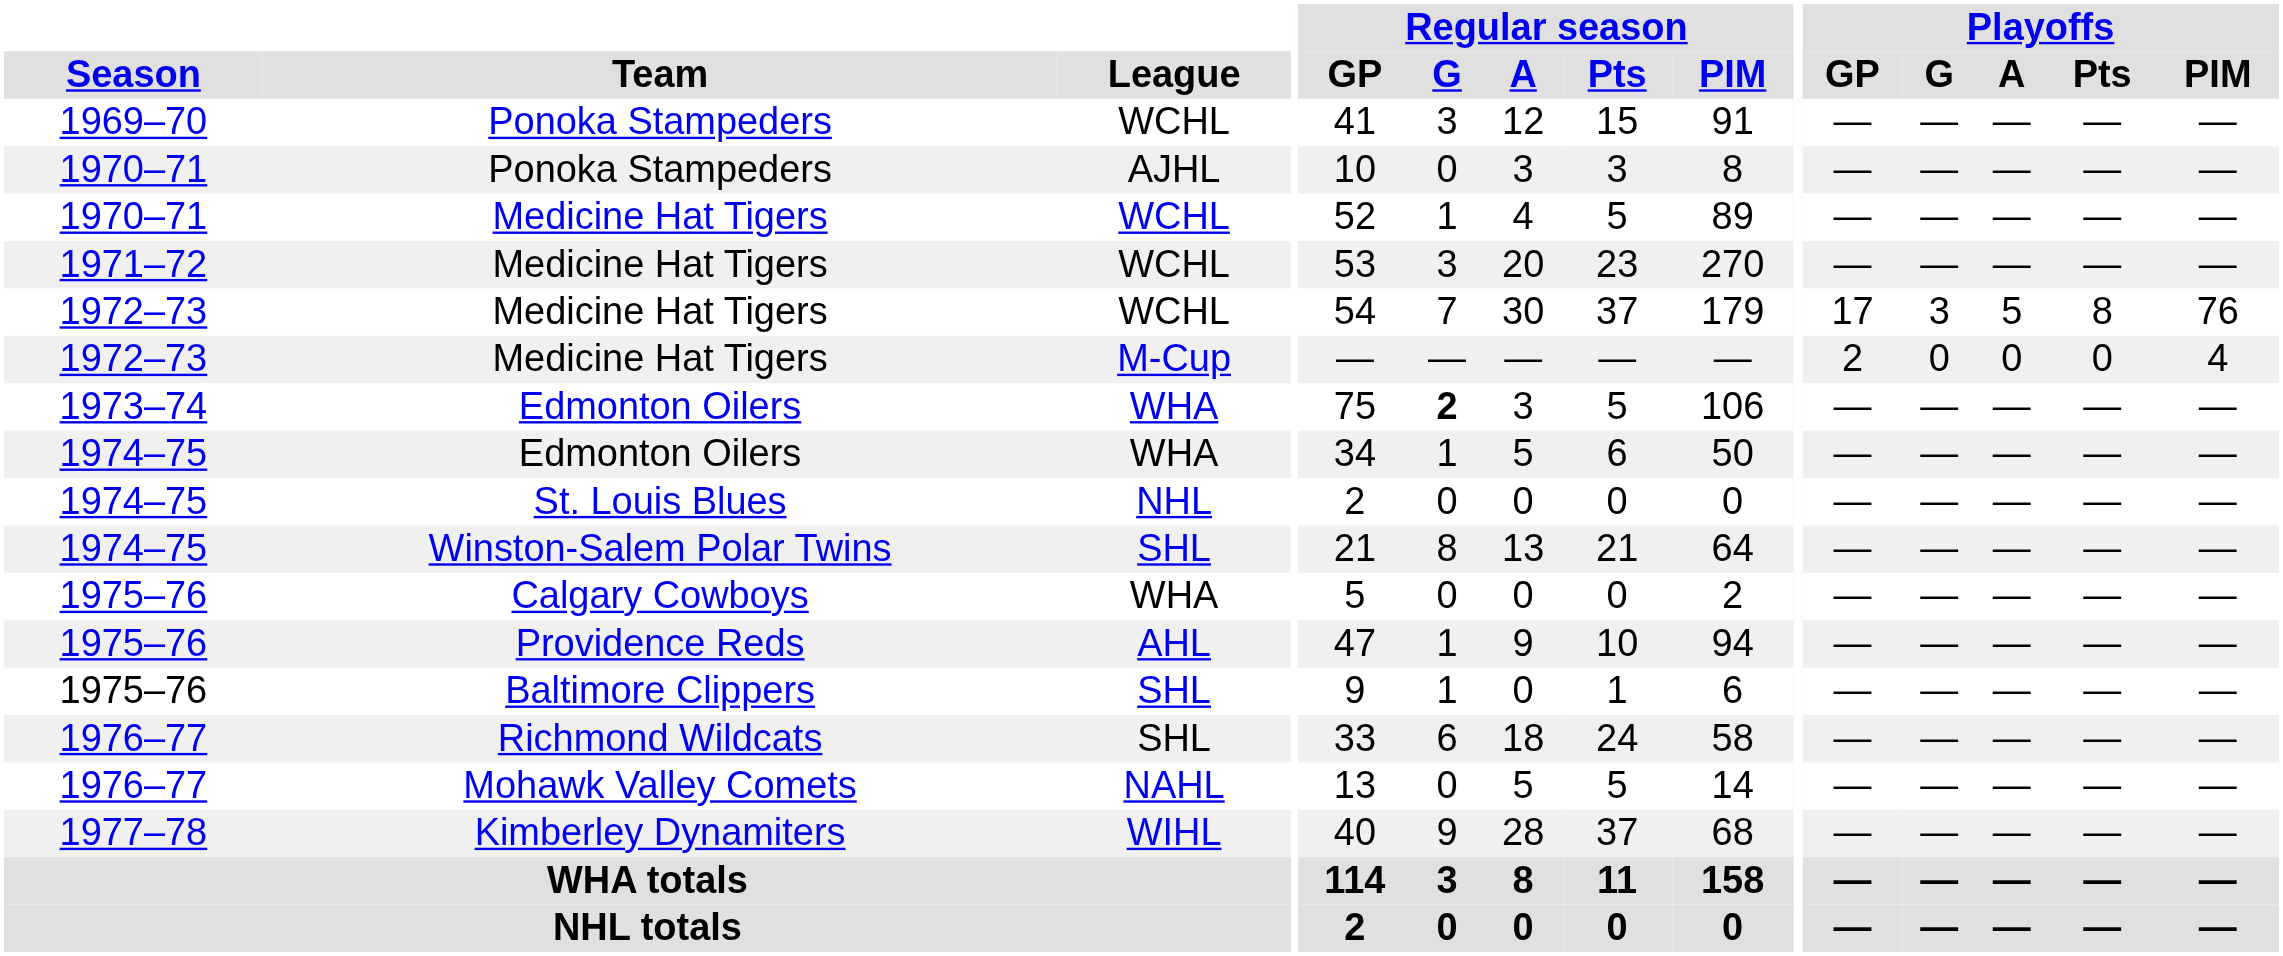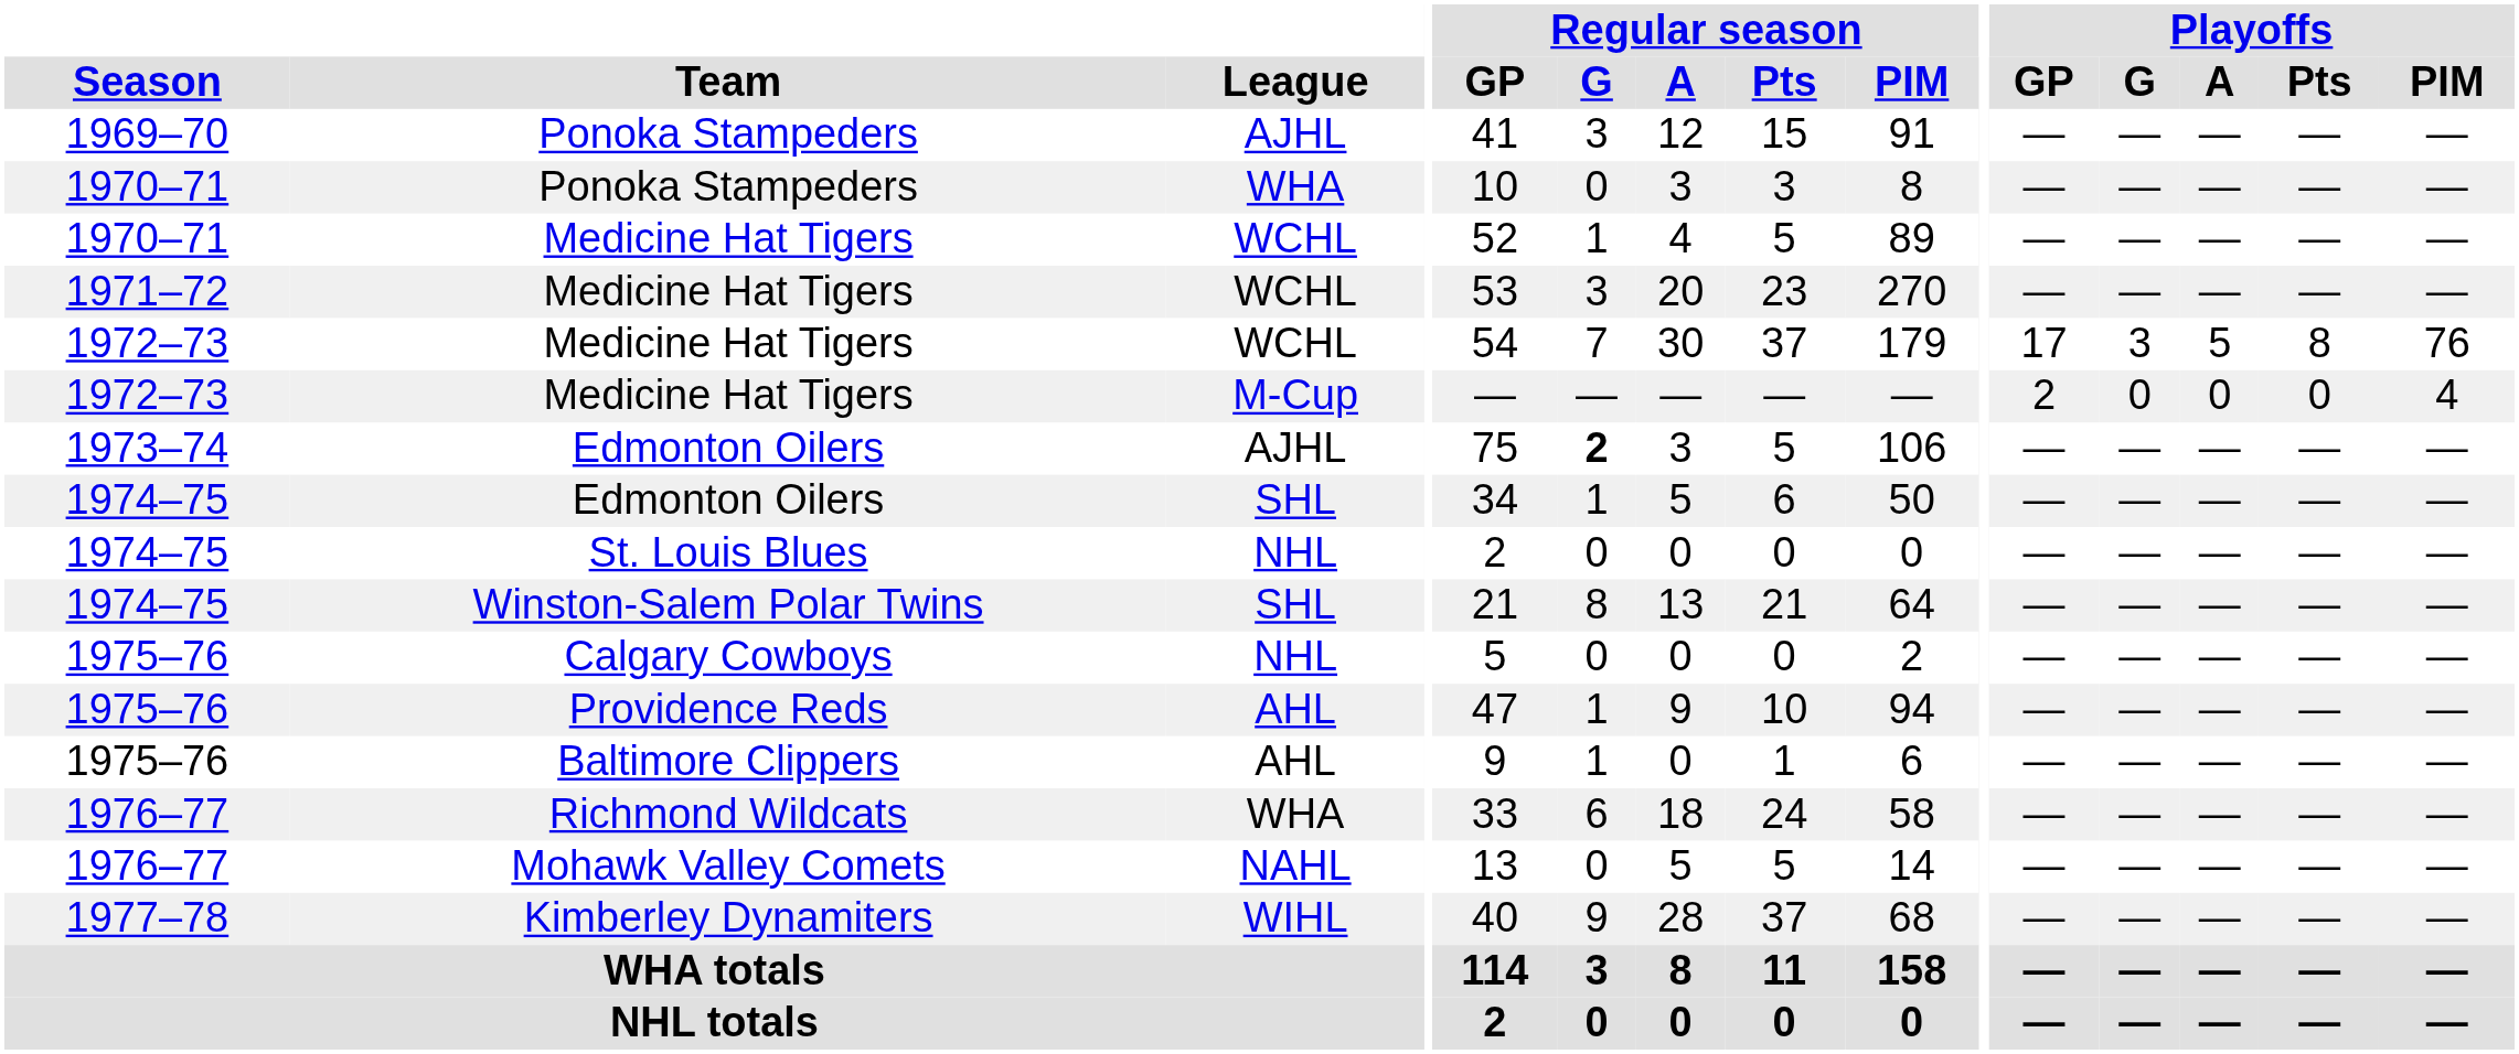 <table border="0" cellpadding="1" cellspacing="0" style="text-align:center; width:60em">
 <tr bgcolor="#e0e0e0">
 <th colspan="3" bgcolor="#ffffff"></th>
 <th rowspan="100" bgcolor="#ffffff"></th>
 <th colspan="5"><a href='#'>Regular season</a></th>
 <th rowspan="100" bgcolor="#ffffff"></th>
 <th colspan="5"><a href='#'>Playoffs</a></th>
 </tr>
 <tr bgcolor="#e0e0e0">
 <th><a href='#'>Season</a></th>
 <th>Team</th>
 <th>League</th>
 <th>GP</th>
 <th><a href='#'>G</a></th>
 <th><a href='#'>A</a></th>
 <th><a href='#'>Pts</a></th>
 <th><a href='#'>PIM</a></th>
 <th>GP</th>
 <th>G</th>
 <th>A</th>
 <th>Pts</th>
 <th>PIM</th>
 </tr>
 <tr>
 <td><a href='#'>1969–70</a></td>
 <td><a href='#'>Ponoka Stampeders</a></td>
-<td>WCHL</td>
+<td><a href='#'>AJHL</a></td>
 <td>41</td>
 <td>3</td>
 <td>12</td>
 <td>15</td>
 <td>91</td>
 <td>—</td>
 <td>—</td>
 <td>—</td>
 <td>—</td>
 <td>—</td>
 </tr>
 <tr bgcolor="#f0f0f0">
 <td><a href='#'>1970–71</a></td>
 <td>Ponoka Stampeders</td>
-<td>AJHL</td>
+<td><a href='#'>WHA</a></td>
 <td>10</td>
 <td>0</td>
 <td>3</td>
 <td>3</td>
 <td>8</td>
 <td>—</td>
 <td>—</td>
 <td>—</td>
 <td>—</td>
 <td>—</td>
 </tr>
 <tr>
 <td><a href='#'>1970–71</a></td>
 <td><a href='#'>Medicine Hat Tigers</a></td>
 <td><a href='#'>WCHL</a></td>
 <td>52</td>
 <td>1</td>
 <td>4</td>
 <td>5</td>
 <td>89</td>
 <td>—</td>
 <td>—</td>
 <td>—</td>
 <td>—</td>
 <td>—</td>
 </tr>
 <tr bgcolor="#f0f0f0">
 <td><a href='#'>1971–72</a></td>
 <td>Medicine Hat Tigers</td>
 <td>WCHL</td>
 <td>53</td>
 <td>3</td>
 <td>20</td>
 <td>23</td>
 <td>270</td>
 <td>—</td>
 <td>—</td>
 <td>—</td>
 <td>—</td>
 <td>—</td>
 </tr>
 <tr>
 <td><a href='#'>1972–73</a></td>
 <td>Medicine Hat Tigers</td>
 <td>WCHL</td>
 <td>54</td>
 <td>7</td>
 <td>30</td>
 <td>37</td>
 <td>179</td>
 <td>17</td>
 <td>3</td>
 <td>5</td>
 <td>8</td>
 <td>76</td>
 </tr>
 <tr bgcolor="#f0f0f0">
 <td><a href='#'>1972–73</a></td>
 <td>Medicine Hat Tigers</td>
 <td><a href='#'>M-Cup</a></td>
 <td>—</td>
 <td>—</td>
 <td>—</td>
 <td>—</td>
 <td>—</td>
 <td>2</td>
 <td>0</td>
 <td>0</td>
 <td>0</td>
 <td>4</td>
 </tr>
 <tr>
 <td><a href='#'>1973–74</a></td>
 <td><a href='#'>Edmonton Oilers</a></td>
-<td><a href='#'>WHA</a></td>
+<td>AJHL</td>
 <td>75</td>
 <td><strong>2</strong></td>
 <td>3</td>
 <td>5</td>
 <td>106</td>
 <td>—</td>
 <td>—</td>
 <td>—</td>
 <td>—</td>
 <td>—</td>
 </tr>
 <tr bgcolor="#f0f0f0">
 <td><a href='#'>1974–75</a></td>
 <td>Edmonton Oilers</td>
-<td>WHA</td>
+<td><a href='#'>SHL</a></td>
 <td>34</td>
 <td>1</td>
 <td>5</td>
 <td>6</td>
 <td>50</td>
 <td>—</td>
 <td>—</td>
 <td>—</td>
 <td>—</td>
 <td>—</td>
 </tr>
 <tr>
 <td><a href='#'>1974–75</a></td>
 <td><a href='#'>St. Louis Blues</a></td>
 <td><a href='#'>NHL</a></td>
 <td>2</td>
 <td>0</td>
 <td>0</td>
 <td>0</td>
 <td>0</td>
 <td>—</td>
 <td>—</td>
 <td>—</td>
 <td>—</td>
 <td>—</td>
 </tr>
 <tr bgcolor="#f0f0f0">
 <td><a href='#'>1974–75</a></td>
 <td><a href='#'>Winston-Salem Polar Twins</a></td>
 <td><a href='#'>SHL</a></td>
 <td>21</td>
 <td>8</td>
 <td>13</td>
 <td>21</td>
 <td>64</td>
 <td>—</td>
 <td>—</td>
 <td>—</td>
 <td>—</td>
 <td>—</td>
 </tr>
 <tr>
 <td><a href='#'>1975–76</a></td>
 <td><a href='#'>Calgary Cowboys</a></td>
-<td>WHA</td>
+<td><a href='#'>NHL</a></td>
 <td>5</td>
 <td>0</td>
 <td>0</td>
 <td>0</td>
 <td>2</td>
 <td>—</td>
 <td>—</td>
 <td>—</td>
 <td>—</td>
 <td>—</td>
 </tr>
 <tr bgcolor="#f0f0f0">
 <td><a href='#'>1975–76</a></td>
 <td><a href='#'>Providence Reds</a></td>
 <td><a href='#'>AHL</a></td>
 <td>47</td>
 <td>1</td>
 <td>9</td>
 <td>10</td>
 <td>94</td>
 <td>—</td>
 <td>—</td>
 <td>—</td>
 <td>—</td>
 <td>—</td>
 </tr>
 <tr>
 <td>1975–76</td>
 <td><a href='#'>Baltimore Clippers</a></td>
-<td><a href='#'>SHL</a></td>
+<td>AHL</td>
 <td>9</td>
 <td>1</td>
 <td>0</td>
 <td>1</td>
 <td>6</td>
 <td>—</td>
 <td>—</td>
 <td>—</td>
 <td>—</td>
 <td>—</td>
 </tr>
 <tr bgcolor="#f0f0f0">
 <td><a href='#'>1976–77</a></td>
 <td><a href='#'>Richmond Wildcats</a></td>
-<td>SHL</td>
+<td>WHA</td>
 <td>33</td>
 <td>6</td>
 <td>18</td>
 <td>24</td>
 <td>58</td>
 <td>—</td>
 <td>—</td>
 <td>—</td>
 <td>—</td>
 <td>—</td>
 </tr>
 <tr>
 <td><a href='#'>1976–77</a></td>
 <td><a href='#'>Mohawk Valley Comets</a></td>
 <td><a href='#'>NAHL</a></td>
 <td>13</td>
 <td>0</td>
 <td>5</td>
 <td>5</td>
 <td>14</td>
 <td>—</td>
 <td>—</td>
 <td>—</td>
 <td>—</td>
 <td>—</td>
 </tr>
 <tr bgcolor="#f0f0f0">
 <td><a href='#'>1977–78</a></td>
 <td><a href='#'>Kimberley Dynamiters</a></td>
 <td><a href='#'>WIHL</a></td>
 <td>40</td>
 <td>9</td>
 <td>28</td>
 <td>37</td>
 <td>68</td>
 <td>—</td>
 <td>—</td>
 <td>—</td>
 <td>—</td>
 <td>—</td>
 </tr>
 <tr bgcolor="#e0e0e0">
 <th colspan="3">WHA totals</th>
 <th>114</th>
 <th>3</th>
 <th>8</th>
 <th>11</th>
 <th>158</th>
 <th>—</th>
 <th>—</th>
 <th>—</th>
 <th>—</th>
 <th>—</th>
 </tr>
 <tr bgcolor="#e0e0e0">
 <th colspan="3">NHL totals</th>
 <th>2</th>
 <th>0</th>
 <th>0</th>
 <th>0</th>
 <th>0</th>
 <th>—</th>
 <th>—</th>
 <th>—</th>
 <th>—</th>
 <th>—</th>
 </tr>
 </table>
